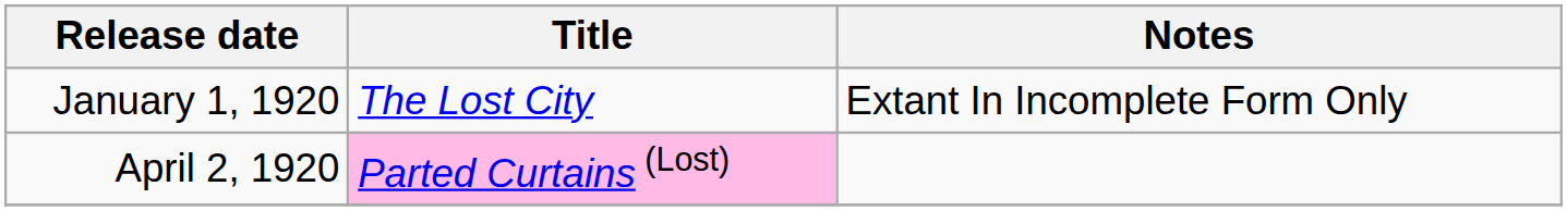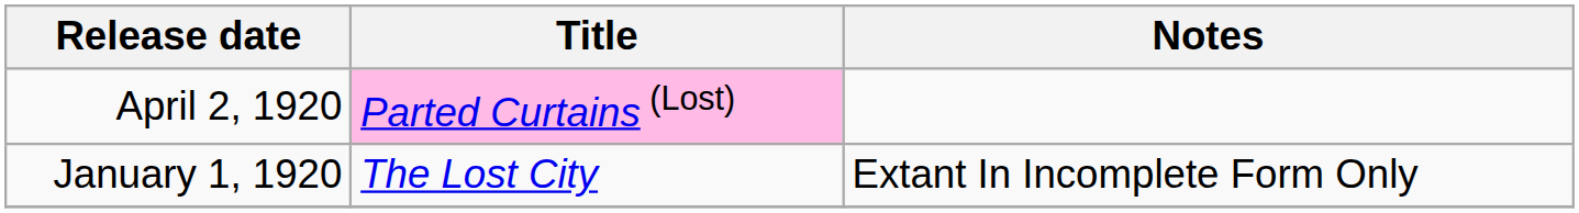 <table class="wikitable sortable" style="width:100%;">
 <tr>
 <th scope="col" style="width:130px;">Release date</th>
 <th>Title</th>
 <th>Notes</th>
 </tr>
 <tr>
+<td style="text-align:right;">April 2, 1920</td>
+<td bgcolor=FFBAE5><em><a href='#'>Parted Curtains</a></em><sup> (Lost)</sup></td>
+<td></td>
+</tr>
+<tr>
 <td style="text-align:right;">January 1, 1920</td>
 <td><em><a href='#'>The Lost City</a></em></td>
 <td>Extant In Incomplete Form Only</td>
 </tr>
 <tr>
-<td style="text-align:right;">April 2, 1920</td>
-<td bgcolor=FFBAE5><em><a href='#'>Parted Curtains</a></em><sup> (Lost)</sup></td>
-<td></td>
-</tr>
-<tr>
 </tr>
 </table>
